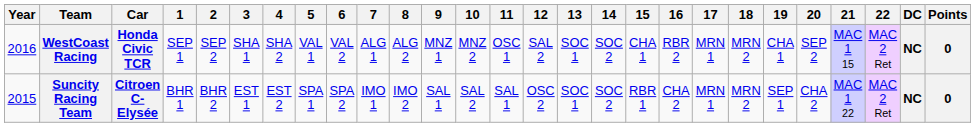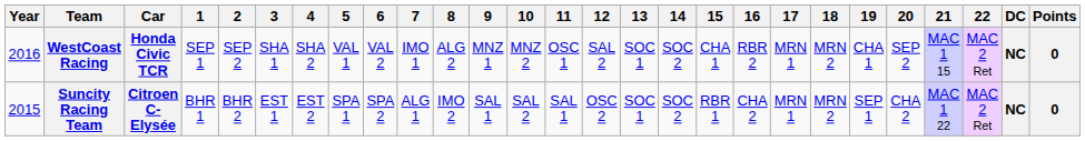 <table class="wikitable" style="text-align:center; font-size:85%">
 <tr>
 <th>Year</th>
 <th>Team</th>
 <th>Car</th>
 <th>1</th>
 <th>2</th>
 <th>3</th>
 <th>4</th>
 <th>5</th>
 <th>6</th>
 <th>7</th>
 <th>8</th>
 <th>9</th>
 <th>10</th>
 <th>11</th>
 <th>12</th>
 <th>13</th>
 <th>14</th>
 <th>15</th>
 <th>16</th>
 <th>17</th>
 <th>18</th>
 <th>19</th>
 <th>20</th>
 <th>21</th>
 <th>22</th>
 <th>DC</th>
 <th>Points</th>
 </tr>
 <tr>
 <td><a href='#'>2016</a></td>
 <th><a href='#'>WestCoast Racing</a></th>
 <th><a href='#'>Honda Civic TCR</a></th>
 <td><a href='#'>SEP<br>1</a></td>
 <td><a href='#'>SEP<br>2</a></td>
 <td><a href='#'>SHA<br>1</a></td>
 <td><a href='#'>SHA<br>2</a></td>
 <td><a href='#'>VAL<br>1</a></td>
 <td><a href='#'>VAL<br>2</a></td>
-<td><a href='#'>ALG<br>1</a></td>
+<td><a href='#'>IMO<br>1</a></td>
 <td><a href='#'>ALG<br>2</a></td>
 <td><a href='#'>MNZ<br>1</a></td>
 <td><a href='#'>MNZ<br>2</a></td>
 <td><a href='#'>OSC<br>1</a></td>
 <td><a href='#'>SAL<br>2</a></td>
 <td><a href='#'>SOC<br>1</a></td>
 <td><a href='#'>SOC<br>2</a></td>
 <td><a href='#'>CHA<br>1</a></td>
 <td><a href='#'>RBR<br>2</a></td>
 <td><a href='#'>MRN<br>1</a></td>
 <td><a href='#'>MRN<br>2</a></td>
 <td><a href='#'>CHA<br>1</a></td>
 <td><a href='#'>SEP<br>2</a></td>
 <td style="background:#CFCFFF;"><a href='#'>MAC<br>1</a><br><small>15</small></td>
 <td style="background:#EFCFFF;"><a href='#'>MAC<br>2</a><br><small>Ret</small></td>
 <th>NC</th>
 <th>0</th>
 </tr>
 <tr>
 <td><a href='#'>2015</a></td>
 <th><a href='#'>Suncity Racing Team</a></th>
 <th><a href='#'>Citroen C-Elysée</a></th>
 <td><a href='#'>BHR<br>1</a></td>
 <td><a href='#'>BHR<br>2</a></td>
 <td><a href='#'>EST<br>1</a></td>
 <td><a href='#'>EST<br>2</a></td>
 <td><a href='#'>SPA<br>1</a></td>
 <td><a href='#'>SPA<br>2</a></td>
-<td><a href='#'>IMO<br>1</a></td>
+<td><a href='#'>ALG<br>1</a></td>
 <td><a href='#'>IMO<br>2</a></td>
 <td><a href='#'>SAL<br>1</a></td>
 <td><a href='#'>SAL<br>2</a></td>
 <td><a href='#'>SAL<br>1</a></td>
 <td><a href='#'>OSC<br>2</a></td>
 <td><a href='#'>SOC<br>1</a></td>
 <td><a href='#'>SOC<br>2</a></td>
 <td><a href='#'>RBR<br>1</a></td>
 <td><a href='#'>CHA<br>2</a></td>
 <td><a href='#'>MRN<br>1</a></td>
 <td><a href='#'>MRN<br>2</a></td>
 <td><a href='#'>SEP<br>1</a></td>
 <td><a href='#'>CHA<br>2</a></td>
 <td style="background:#CFCFFF;"><a href='#'>MAC<br>1</a><br><small>22</small></td>
 <td style="background:#EFCFFF;"><a href='#'>MAC<br>2</a><br><small>Ret</small></td>
 <th>NC</th>
 <th>0</th>
 </tr>
 </table>
